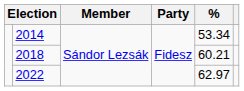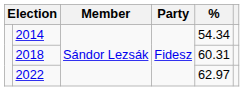 <table class=wikitable>
 <tr>
 <th colspan=2>Election</th>
 <th>Member</th>
 <th>Party</th>
 <th>%</th>
 <th></th>
 </tr>
 <tr>
 <td rowspan=3 bgcolor=></td>
 <td><a href='#'>2014</a></td>
 <td rowspan=3><a href='#'>Sándor Lezsák</a></td>
 <td rowspan=3><a href='#'>Fidesz</a></td>
-<td align=right>53.34</td>
+<td align=right>54.34</td>
 <td align=center></td>
 </tr>
 <tr>
 <td><a href='#'>2018</a></td>
-<td align=right>60.21</td>
+<td align=right>60.31</td>
 <td align=center></td>
 </tr>
 <tr>
 <td><a href='#'>2022</a></td>
 <td align=right>62.97</td>
 <td align=center></td>
 </tr>
 </table>
